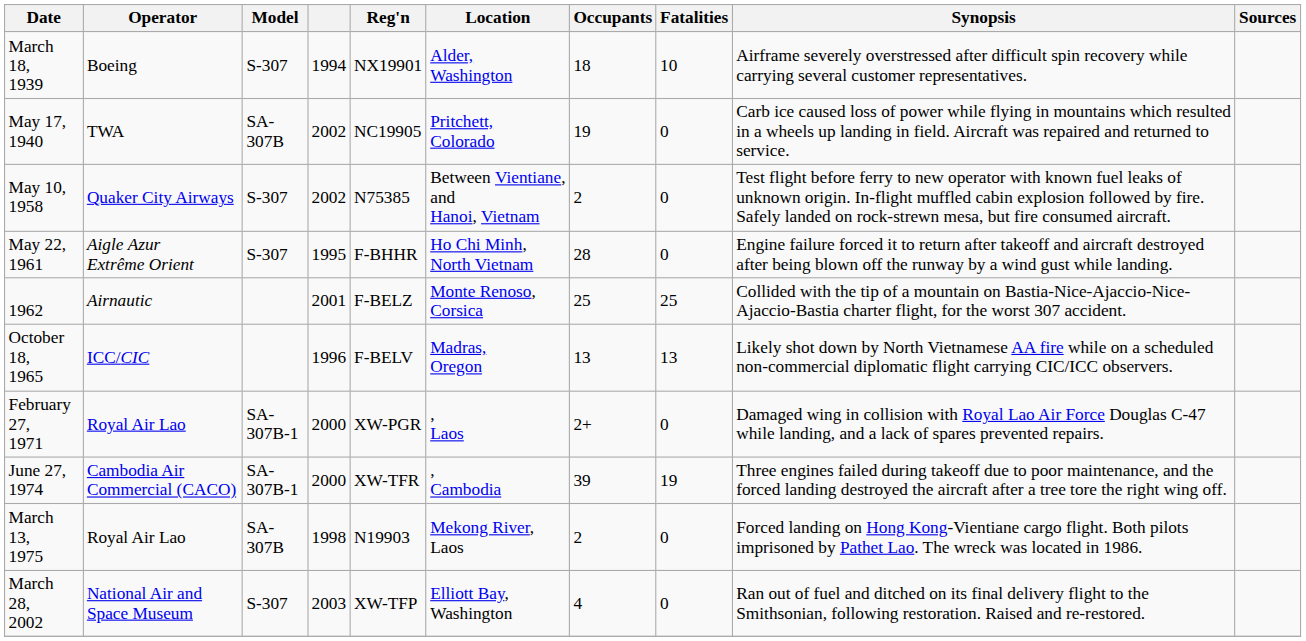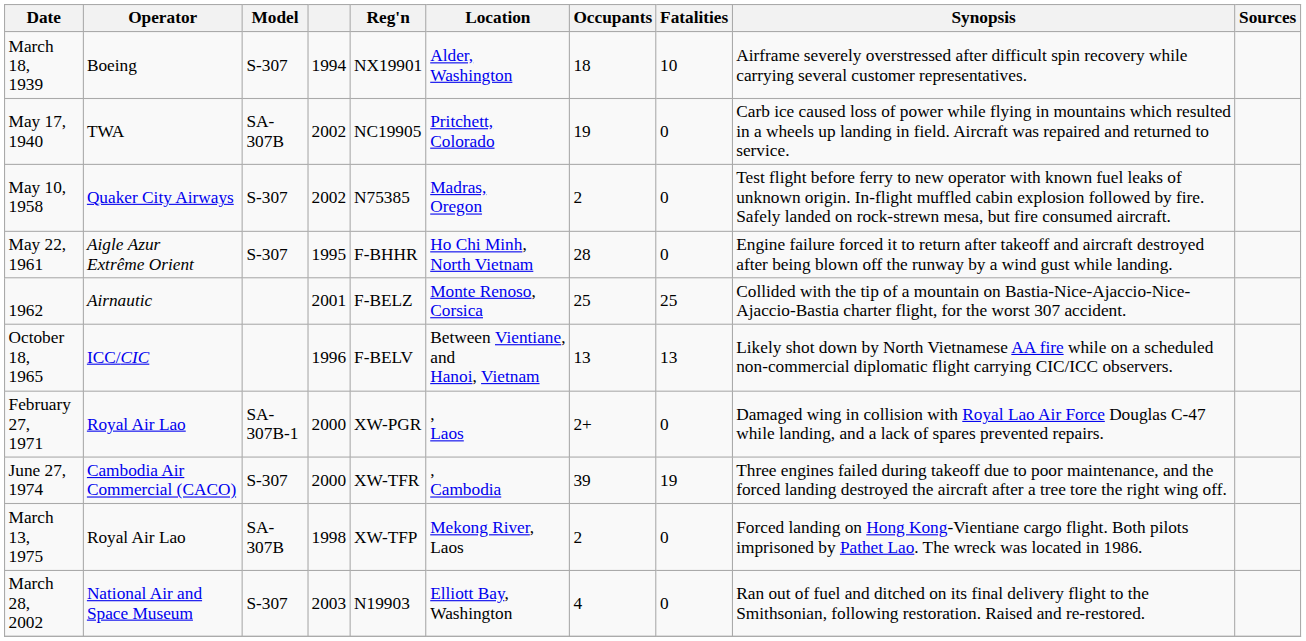 <table class="wikitable sortable" style="width:95%">
 <tr>
 <th>Date</th>
 <th>Operator</th>
 <th>Model</th>
 <th></th>
 <th>Reg'n</th>
 <th>Location</th>
 <th>Occupants</th>
 <th>Fatalities</th>
 <th>Synopsis</th>
 <th>Sources</th>
 </tr>
 <tr>
 <td>March 18,<br>1939</td>
 <td>Boeing</td>
 <td>S-307</td>
 <td>1994</td>
 <td>NX19901</td>
 <td><a href='#'>Alder,<br>Washington</a></td>
 <td>18</td>
 <td>10</td>
 <td>Airframe severely overstressed after difficult spin recovery while carrying several customer representatives.</td>
 <td></td>
 </tr>
 <tr>
 <td>May 17,<br>1940</td>
 <td>TWA</td>
 <td>SA-307B</td>
 <td>2002</td>
 <td>NC19905</td>
 <td><a href='#'>Pritchett,<br>Colorado</a></td>
 <td>19</td>
 <td>0</td>
 <td>Carb ice caused loss of power while flying in mountains which resulted in a  wheels up landing in field. Aircraft was repaired and returned to service.</td>
 <td></td>
 </tr>
 <tr>
 <td>May 10,<br>1958</td>
 <td><a href='#'>Quaker City Airways</a></td>
 <td>S-307</td>
 <td>2002</td>
 <td>N75385</td>
-<td>Between <a href='#'>Vientiane</a>,<br>and<br><a href='#'>Hanoi</a>, <a href='#'>Vietnam</a></td>
+<td><a href='#'>Madras,<br>Oregon</a></td>
 <td>2</td>
 <td>0</td>
 <td>Test flight before ferry to new operator with known fuel leaks of unknown origin. In-flight muffled cabin explosion followed by fire. Safely landed on rock-strewn mesa, but fire consumed aircraft.</td>
 <td></td>
 </tr>
 <tr>
 <td>May 22,<br>1961</td>
 <td><em>Aigle Azur<br>Extrême Orient</em></td>
 <td>S-307</td>
 <td>1995</td>
 <td>F-BHHR</td>
 <td><a href='#'>Ho Chi Minh</a>,<br><a href='#'>North Vietnam</a></td>
 <td>28</td>
 <td>0</td>
 <td>Engine failure forced it to return after takeoff and aircraft destroyed after being blown off the runway by a wind gust while landing.</td>
 <td></td>
 </tr>
 <tr>
 <td><br>1962</td>
 <td><em>Airnautic</em></td>
 <td></td>
 <td>2001</td>
 <td>F-BELZ</td>
 <td><a href='#'>Monte Renoso</a>,<br><a href='#'>Corsica</a></td>
 <td>25</td>
 <td>25</td>
 <td>Collided with the tip of a mountain on Bastia-Nice-Ajaccio-Nice-Ajaccio-Bastia charter flight, for the worst 307 accident.</td>
 <td></td>
 </tr>
 <tr>
 <td>October 18,<br>1965</td>
 <td><a href='#'>ICC/<em>CIC</em></a></td>
 <td></td>
 <td>1996</td>
 <td>F-BELV</td>
-<td><a href='#'>Madras,<br>Oregon</a></td>
+<td>Between <a href='#'>Vientiane</a>,<br>and<br><a href='#'>Hanoi</a>, <a href='#'>Vietnam</a></td>
 <td>13</td>
 <td>13</td>
 <td>Likely shot down by North Vietnamese <a href='#'>AA fire</a> while on a scheduled non-commercial diplomatic flight carrying CIC/ICC observers.</td>
 <td></td>
 </tr>
 <tr>
 <td>February 27,<br>1971</td>
 <td><a href='#'>Royal Air Lao</a></td>
 <td>SA-307B-1</td>
 <td>2000</td>
 <td>XW-PGR</td>
 <td>,<br><a href='#'>Laos</a></td>
 <td>2+</td>
 <td>0</td>
 <td>Damaged wing in collision with <a href='#'>Royal Lao Air Force</a> Douglas C-47 while landing, and a lack of spares prevented repairs.</td>
 <td></td>
 </tr>
 <tr>
 <td>June 27,<br>1974</td>
 <td><a href='#'>Cambodia Air Commercial (CACO)</a></td>
-<td>SA-307B-1</td>
+<td>S-307</td>
 <td>2000</td>
 <td>XW-TFR</td>
 <td>,<br><a href='#'>Cambodia</a></td>
 <td>39</td>
 <td>19</td>
 <td>Three engines failed during takeoff due to poor maintenance, and the forced landing destroyed the aircraft after a tree tore the right wing off.</td>
 <td></td>
 </tr>
 <tr>
 <td>March 13,<br>1975</td>
 <td>Royal Air Lao</td>
 <td>SA-307B</td>
 <td>1998</td>
-<td>N19903</td>
+<td>XW-TFP</td>
 <td><a href='#'>Mekong River</a>,<br>Laos</td>
 <td>2</td>
 <td>0</td>
 <td>Forced landing on <a href='#'>Hong Kong</a>-Vientiane cargo flight. Both pilots imprisoned by <a href='#'>Pathet Lao</a>. The wreck was located in 1986.</td>
 <td></td>
 </tr>
 <tr>
 <td>March 28,<br>2002</td>
 <td><a href='#'>National Air and Space Museum</a></td>
 <td>S-307</td>
 <td>2003</td>
-<td>XW-TFP</td>
+<td>N19903</td>
 <td><a href='#'>Elliott Bay</a>,<br>Washington</td>
 <td>4</td>
 <td>0</td>
 <td>Ran out of fuel and ditched on its final delivery flight to the Smithsonian, following restoration. Raised and re-restored.</td>
 <td></td>
 </tr>
 <tr>
 </tr>
 </table>
